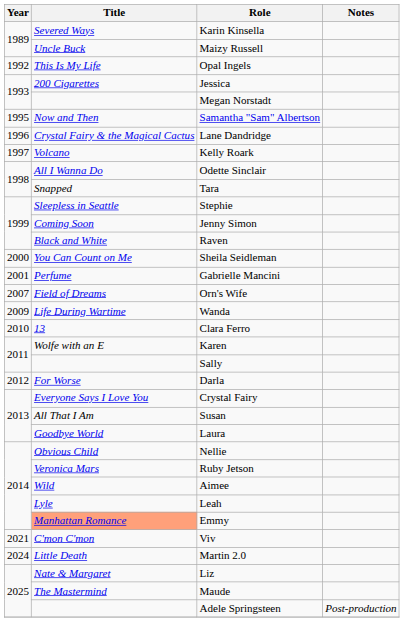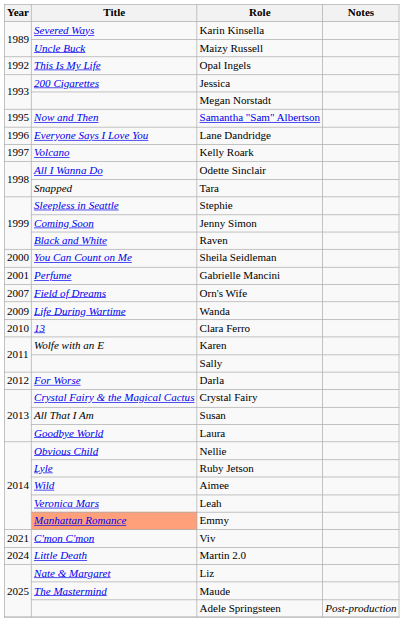 <table class="wikitable sortable">
 <tr>
 <th>Year</th>
 <th>Title</th>
 <th>Role</th>
 <th class="unsortable">Notes</th>
 </tr>
 <tr>
 <td rowspan="2">1989</td>
 <td><em><a href='#'>Severed Ways</a></em></td>
 <td>Karin Kinsella</td>
 <td></td>
 </tr>
 <tr>
 <td><em><a href='#'>Uncle Buck</a></em></td>
 <td>Maizy Russell</td>
 <td></td>
 </tr>
 <tr>
 <td>1992</td>
 <td><em><a href='#'>This Is My Life</a></em></td>
 <td>Opal Ingels</td>
 <td></td>
 </tr>
 <tr>
 <td rowspan="2">1993</td>
 <td><em><a href='#'>200 Cigarettes</a></em></td>
 <td>Jessica</td>
 <td></td>
 </tr>
 <tr>
 <td><em></em></td>
 <td>Megan Norstadt</td>
 <td></td>
 </tr>
 <tr>
 <td>1995</td>
 <td><em><a href='#'>Now and Then</a></em></td>
 <td><a href='#'>Samantha "Sam" Albertson</a></td>
 <td></td>
 </tr>
 <tr>
 <td>1996</td>
-<td><em><a href='#'>Crystal Fairy & the Magical Cactus</a></em></td>
+<td><em><a href='#'>Everyone Says I Love You</a></em></td>
 <td>Lane Dandridge</td>
 <td></td>
 </tr>
 <tr>
 <td>1997</td>
 <td><em><a href='#'>Volcano</a></em></td>
 <td>Kelly Roark</td>
 <td></td>
 </tr>
 <tr>
 <td rowspan="2">1998</td>
 <td><em><a href='#'>All I Wanna Do</a></em></td>
 <td>Odette Sinclair</td>
 <td></td>
 </tr>
 <tr>
 <td><em>Snapped</em></td>
 <td>Tara</td>
 <td></td>
 </tr>
 <tr>
 <td rowspan="3">1999</td>
 <td><em><a href='#'>Sleepless in Seattle</a></em></td>
 <td>Stephie</td>
 <td></td>
 </tr>
 <tr>
 <td><em><a href='#'>Coming Soon</a></em></td>
 <td>Jenny Simon</td>
 <td></td>
 </tr>
 <tr>
 <td><em><a href='#'>Black and White</a></em></td>
 <td>Raven</td>
 <td></td>
 </tr>
 <tr>
 <td>2000</td>
 <td><em><a href='#'>You Can Count on Me</a></em></td>
 <td>Sheila Seidleman</td>
 <td></td>
 </tr>
 <tr>
 <td>2001</td>
 <td><em><a href='#'>Perfume</a></em></td>
 <td>Gabrielle Mancini</td>
 <td></td>
 </tr>
 <tr>
 <td>2007</td>
 <td><em><a href='#'>Field of Dreams</a></em></td>
 <td>Orn's Wife</td>
 <td></td>
 </tr>
 <tr>
 <td>2009</td>
 <td><em><a href='#'>Life During Wartime</a></em></td>
 <td>Wanda</td>
 <td></td>
 </tr>
 <tr>
 <td>2010</td>
 <td><em><a href='#'>13</a></em></td>
 <td>Clara Ferro</td>
 <td></td>
 </tr>
 <tr>
 <td rowspan="2">2011</td>
 <td><em>Wolfe with an E</em></td>
 <td>Karen</td>
 <td></td>
 </tr>
 <tr>
 <td><em></em></td>
 <td>Sally</td>
 <td></td>
 </tr>
 <tr>
 <td>2012</td>
 <td><em><a href='#'>For Worse</a></em></td>
 <td>Darla</td>
 <td></td>
 </tr>
 <tr>
 <td rowspan="3">2013</td>
-<td><em><a href='#'>Everyone Says I Love You</a></em></td>
+<td><em><a href='#'>Crystal Fairy & the Magical Cactus</a></em></td>
 <td>Crystal Fairy</td>
 <td></td>
 </tr>
 <tr>
 <td><em>All That I Am</em></td>
 <td>Susan</td>
 <td></td>
 </tr>
 <tr>
 <td><em><a href='#'>Goodbye World</a></em></td>
 <td>Laura</td>
 <td></td>
 </tr>
 <tr>
 <td rowspan="5">2014</td>
 <td><em><a href='#'>Obvious Child</a></em></td>
 <td>Nellie</td>
 <td></td>
 </tr>
 <tr>
-<td><em><a href='#'>Veronica Mars</a></em></td>
+<td><em><a href='#'>Lyle</a></em></td>
 <td>Ruby Jetson</td>
 <td></td>
 </tr>
 <tr>
 <td><em><a href='#'>Wild</a></em></td>
 <td>Aimee</td>
 <td></td>
 </tr>
 <tr>
-<td><em><a href='#'>Lyle</a></em></td>
+<td><em><a href='#'>Veronica Mars</a></em></td>
 <td>Leah</td>
 <td></td>
 </tr>
 <tr>
 <td style="background: lightsalmon;"><em><a href='#'>Manhattan Romance</a></em></td>
 <td>Emmy</td>
 <td></td>
 </tr>
 <tr>
 <td>2021</td>
 <td><em><a href='#'>C'mon C'mon</a></em></td>
 <td>Viv</td>
 <td></td>
 </tr>
 <tr>
 <td>2024</td>
 <td><em><a href='#'>Little Death</a></em></td>
 <td>Martin 2.0</td>
 <td></td>
 </tr>
 <tr>
 <td rowspan="3">2025</td>
 <td><em><a href='#'>Nate & Margaret</a></em></td>
 <td>Liz</td>
 <td></td>
 </tr>
 <tr>
 <td><em><a href='#'>The Mastermind</a></em></td>
 <td>Maude</td>
 <td></td>
 </tr>
 <tr>
 <td></td>
 <td>Adele Springsteen</td>
 <td><em>Post-production</em></td>
 </tr>
 <tr>
 </tr>
 </table>
